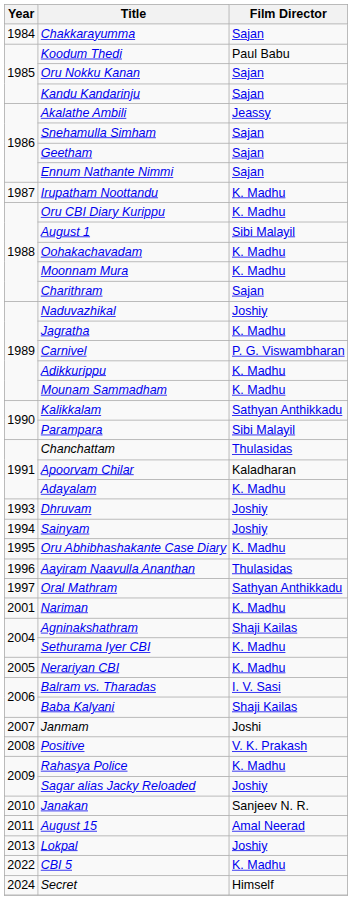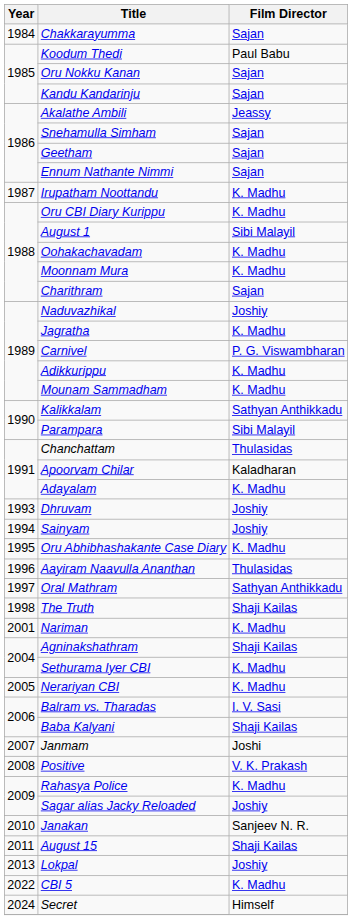 <table class="wikitable sortable">
 <tr>
 <th>Year</th>
 <th>Title</th>
 <th>Film Director</th>
 </tr>
 <tr>
 <td>1984</td>
 <td><em><a href='#'>Chakkarayumma</a></em></td>
 <td><a href='#'>Sajan</a></td>
 </tr>
 <tr>
 <td rowspan=3>1985</td>
 <td><em><a href='#'>Koodum Thedi</a></em></td>
 <td>Paul Babu</td>
 </tr>
 <tr>
 <td><em><a href='#'>Oru Nokku Kanan</a></em></td>
 <td><a href='#'>Sajan</a></td>
 </tr>
 <tr>
 <td><em><a href='#'>Kandu Kandarinju</a></em></td>
 <td><a href='#'>Sajan</a></td>
 </tr>
 <tr>
 <td rowspan=4>1986</td>
 <td><em><a href='#'>Akalathe Ambili</a></em></td>
 <td><a href='#'>Jeassy</a></td>
 </tr>
 <tr>
 <td><em><a href='#'>Snehamulla Simham</a></em></td>
 <td><a href='#'>Sajan</a></td>
 </tr>
 <tr>
 <td><em><a href='#'>Geetham</a></em></td>
 <td><a href='#'>Sajan</a></td>
 </tr>
 <tr>
 <td><em><a href='#'>Ennum Nathante Nimmi</a></em></td>
 <td><a href='#'>Sajan</a></td>
 </tr>
 <tr>
 <td>1987</td>
 <td><em><a href='#'>Irupatham Noottandu</a></em></td>
 <td><a href='#'>K. Madhu</a></td>
 </tr>
 <tr>
 <td rowspan=5>1988</td>
 <td><em><a href='#'>Oru CBI Diary Kurippu</a></em></td>
 <td><a href='#'>K. Madhu</a></td>
 </tr>
 <tr>
 <td><em><a href='#'>August 1</a></em></td>
 <td><a href='#'>Sibi Malayil</a></td>
 </tr>
 <tr>
 <td><em><a href='#'>Oohakachavadam</a></em></td>
 <td><a href='#'>K. Madhu</a></td>
 </tr>
 <tr>
 <td><em><a href='#'>Moonnam Mura</a></em></td>
 <td><a href='#'>K. Madhu</a></td>
 </tr>
 <tr>
 <td><em><a href='#'>Charithram</a></em></td>
 <td><a href='#'>Sajan</a></td>
 </tr>
 <tr>
 <td rowspan=5>1989</td>
 <td><em><a href='#'>Naduvazhikal</a></em></td>
 <td><a href='#'>Joshiy</a></td>
 </tr>
 <tr>
 <td><em><a href='#'>Jagratha</a></em></td>
 <td><a href='#'>K. Madhu</a></td>
 </tr>
 <tr>
 <td><em><a href='#'>Carnivel</a></em></td>
 <td><a href='#'>P. G. Viswambharan</a></td>
 </tr>
 <tr>
 <td><em><a href='#'>Adikkurippu</a></em></td>
 <td><a href='#'>K. Madhu</a></td>
 </tr>
 <tr>
 <td><em><a href='#'>Mounam Sammadham</a></em></td>
 <td><a href='#'>K. Madhu</a></td>
 </tr>
 <tr>
 <td rowspan=2>1990</td>
 <td><em><a href='#'>Kalikkalam</a></em></td>
 <td><a href='#'>Sathyan Anthikkadu</a></td>
 </tr>
 <tr>
 <td><em><a href='#'>Parampara</a></em></td>
 <td><a href='#'>Sibi Malayil</a></td>
 </tr>
 <tr>
 <td rowspan=3>1991</td>
 <td><em>Chanchattam</em></td>
 <td><a href='#'>Thulasidas</a></td>
 </tr>
 <tr>
 <td><em><a href='#'>Apoorvam Chilar</a></em></td>
 <td>Kaladharan</td>
 </tr>
 <tr>
 <td><em><a href='#'>Adayalam</a></em></td>
 <td><a href='#'>K. Madhu</a></td>
 </tr>
 <tr>
 <td>1993</td>
 <td><em><a href='#'>Dhruvam</a></em></td>
 <td><a href='#'>Joshiy</a></td>
 </tr>
 <tr>
 <td>1994</td>
 <td><em><a href='#'>Sainyam</a></em></td>
 <td><a href='#'>Joshiy</a></td>
 </tr>
 <tr>
 <td>1995</td>
 <td><em><a href='#'>Oru Abhibhashakante Case Diary</a></em></td>
 <td><a href='#'>K. Madhu</a></td>
 </tr>
 <tr>
 <td>1996</td>
 <td><em><a href='#'>Aayiram Naavulla Ananthan</a></em></td>
 <td><a href='#'>Thulasidas</a></td>
 </tr>
 <tr>
 <td>1997</td>
 <td><em><a href='#'>Oral Mathram</a></em></td>
 <td><a href='#'>Sathyan Anthikkadu</a></td>
 </tr>
 <tr>
+<td>1998</td>
+<td><em><a href='#'>The Truth</a></em></td>
+<td><a href='#'>Shaji Kailas</a></td>
+</tr>
+<tr>
 <td>2001</td>
 <td><em><a href='#'>Nariman</a></em></td>
 <td><a href='#'>K. Madhu</a></td>
 </tr>
 <tr>
 <td rowspan=2>2004</td>
 <td><em><a href='#'>Agninakshathram</a></em></td>
 <td><a href='#'>Shaji Kailas</a></td>
 </tr>
 <tr>
 <td><em><a href='#'>Sethurama Iyer CBI</a></em></td>
 <td><a href='#'>K. Madhu</a></td>
 </tr>
 <tr>
 <td>2005</td>
 <td><em><a href='#'>Nerariyan CBI</a></em></td>
 <td><a href='#'>K. Madhu</a></td>
 </tr>
 <tr>
 <td rowspan=2>2006</td>
 <td><em><a href='#'>Balram vs. Tharadas</a></em></td>
 <td><a href='#'>I. V. Sasi</a></td>
 </tr>
 <tr>
 <td><em><a href='#'>Baba Kalyani</a></em></td>
 <td><a href='#'>Shaji Kailas</a></td>
 </tr>
 <tr>
 <td>2007</td>
 <td><em>Janmam</em></td>
 <td>Joshi</td>
 </tr>
 <tr>
 <td>2008</td>
 <td><em><a href='#'>Positive</a></em></td>
 <td><a href='#'>V. K. Prakash</a></td>
 </tr>
 <tr>
 <td rowspan=2>2009</td>
 <td><em><a href='#'>Rahasya Police</a></em></td>
 <td><a href='#'>K. Madhu</a></td>
 </tr>
 <tr>
 <td><em><a href='#'>Sagar alias Jacky Reloaded</a></em></td>
 <td><a href='#'>Joshiy</a></td>
 </tr>
 <tr>
 <td>2010</td>
 <td><em><a href='#'>Janakan</a></em></td>
 <td>Sanjeev N. R.</td>
 </tr>
 <tr>
 <td>2011</td>
 <td><em><a href='#'>August 15</a></em></td>
-<td><a href='#'>Amal Neerad</a></td>
+<td><a href='#'>Shaji Kailas</a></td>
 </tr>
 <tr>
 <td>2013</td>
 <td><em><a href='#'>Lokpal</a></em></td>
 <td><a href='#'>Joshiy</a></td>
 </tr>
 <tr>
 <td>2022</td>
 <td><em><a href='#'>CBI 5</a></em></td>
 <td><a href='#'>K. Madhu</a></td>
 </tr>
 <tr>
 <td>2024</td>
 <td><em>Secret</em></td>
 <td>Himself</td>
 </tr>
 <tr>
 </tr>
 </table>
